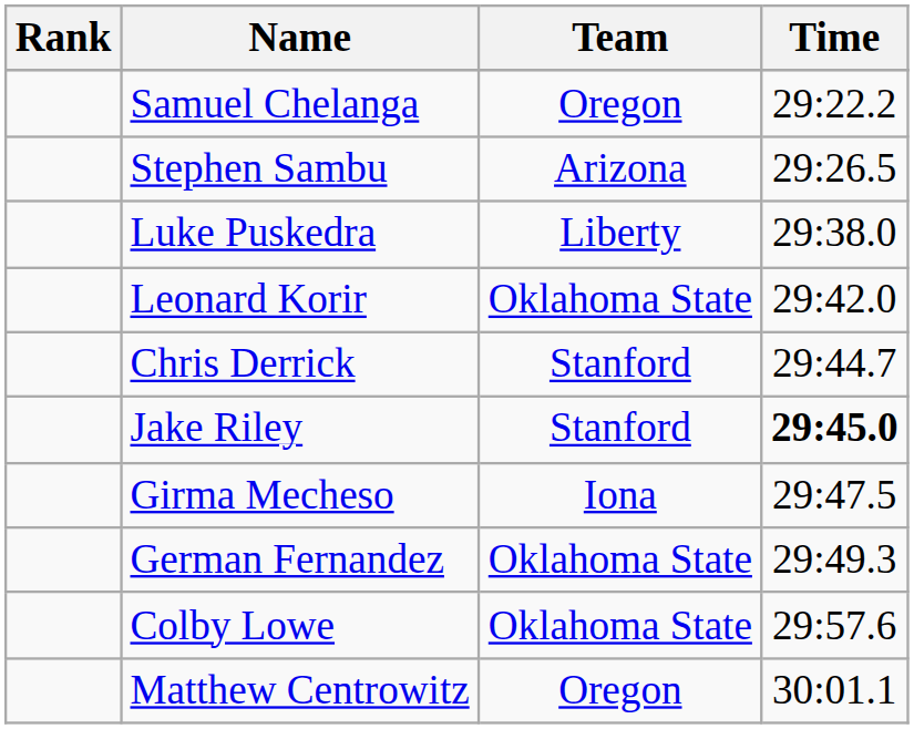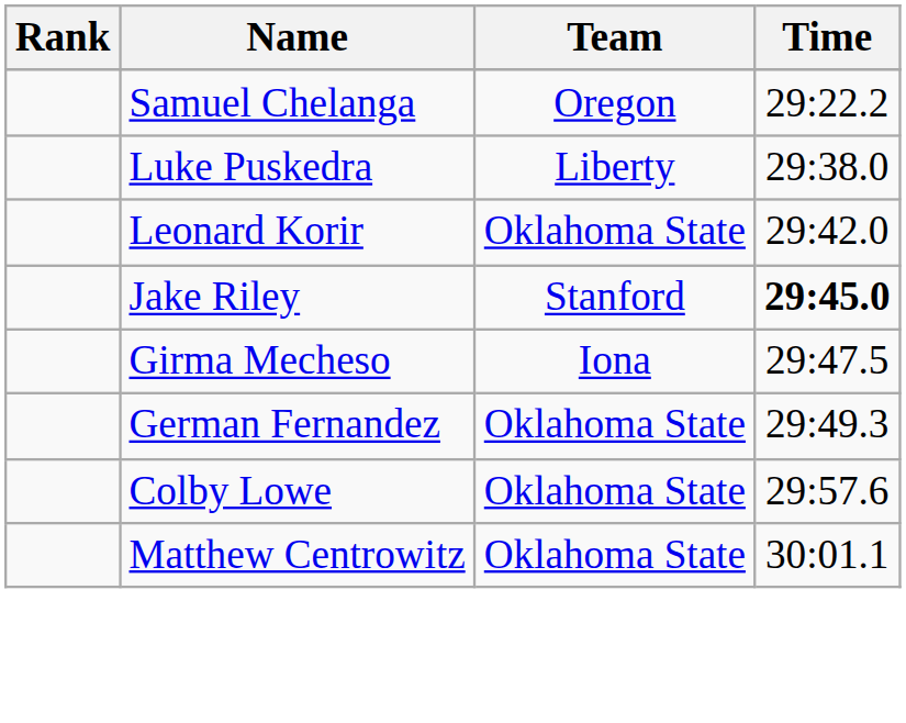 <table class="wikitable sortable" style="text-align:center">
 <tr>
 <th>Rank</th>
 <th>Name</th>
 <th>Team</th>
 <th>Time</th>
 </tr>
 <tr>
 </tr>
 <tr>
 <td></td>
 <td align=left> <a href='#'>Samuel Chelanga</a></td>
 <td><a href='#'>Oregon</a></td>
 <td>29:22.2</td>
 </tr>
 <tr>
 <td></td>
-<td align=left> <a href='#'>Stephen Sambu</a></td>
-<td><a href='#'>Arizona</a></td>
-<td>29:26.5</td>
-</tr>
-<tr>
-<td></td>
 <td align=left> <a href='#'>Luke Puskedra</a></td>
 <td><a href='#'>Liberty</a></td>
 <td>29:38.0</td>
 </tr>
 <tr>
 <td></td>
 <td align=left> <a href='#'>Leonard Korir</a></td>
 <td><a href='#'>Oklahoma State</a></td>
 <td>29:42.0</td>
-</tr>
-<tr>
-<td></td>
-<td align=left> <a href='#'>Chris Derrick</a></td>
-<td><a href='#'>Stanford</a></td>
-<td>29:44.7</td>
 </tr>
 <tr>
 <td></td>
 <td align=left> <a href='#'>Jake Riley</a></td>
 <td><a href='#'>Stanford</a></td>
 <td><strong>29:45.0</strong></td>
 </tr>
 <tr>
 <td></td>
 <td align=left> <a href='#'>Girma Mecheso</a></td>
 <td><a href='#'>Iona</a></td>
 <td>29:47.5</td>
 </tr>
 <tr>
 <td></td>
 <td align=left> <a href='#'>German Fernandez</a></td>
 <td><a href='#'>Oklahoma State</a></td>
 <td>29:49.3</td>
 </tr>
 <tr>
 <td></td>
 <td align=left> <a href='#'>Colby Lowe</a></td>
 <td><a href='#'>Oklahoma State</a></td>
 <td>29:57.6</td>
 </tr>
 <tr>
 <td></td>
 <td align=left> <a href='#'>Matthew Centrowitz</a></td>
-<td><a href='#'>Oregon</a></td>
+<td><a href='#'>Oklahoma State</a></td>
 <td>30:01.1</td>
 </tr>
 </table>
